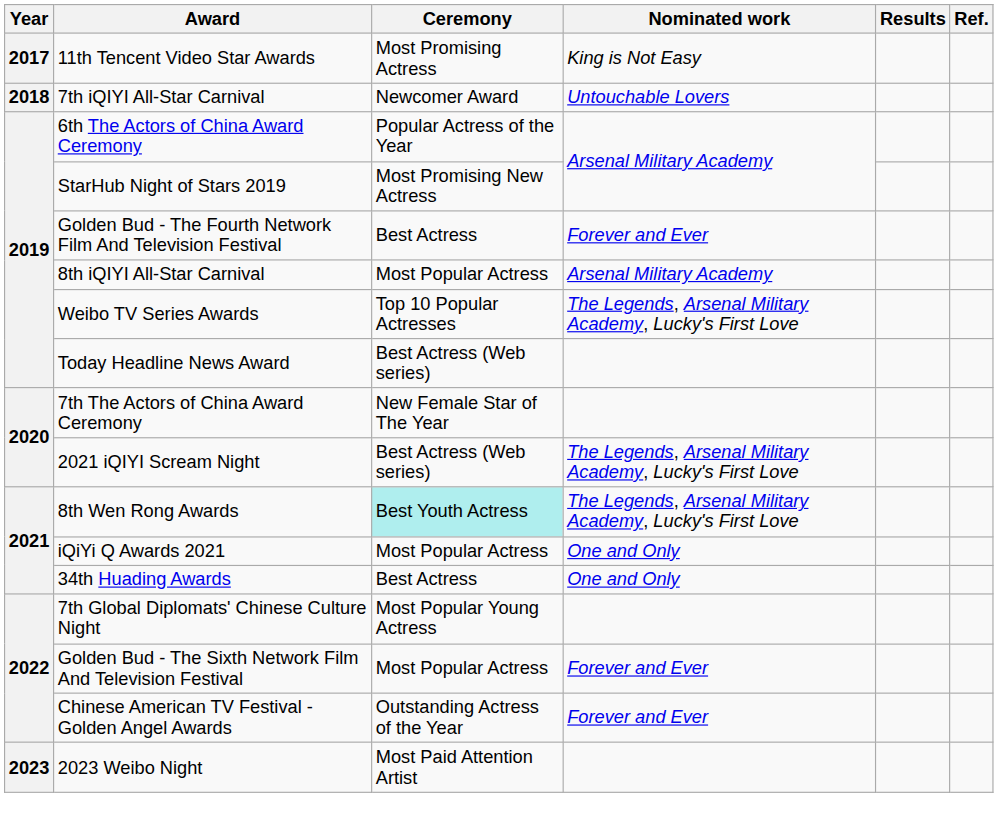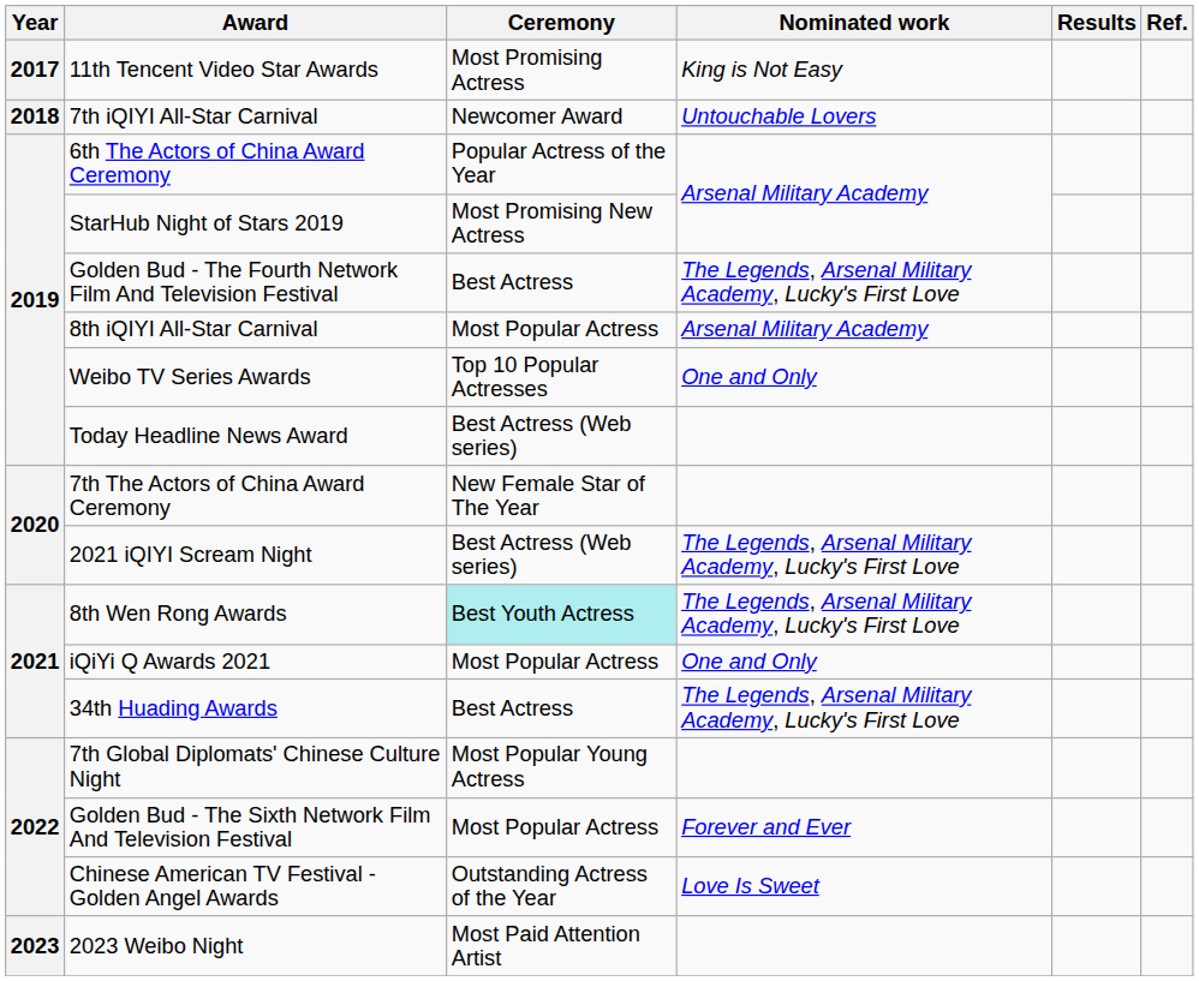 <table class="wikitable plainrowheaders">
 <tr>
 <th scope="col">Year</th>
 <th scope="col">Award</th>
 <th scope="col">Ceremony</th>
 <th scope="col">Nominated work</th>
 <th scope="col">Results</th>
 <th scope="col" class="unsortable">Ref.</th>
 </tr>
 <tr>
 <th scope="row">2017</th>
 <td>11th Tencent Video Star Awards</td>
 <td>Most Promising Actress</td>
 <td><em>King is Not Easy</em></td>
 <td></td>
 <td style="text-align:center"></td>
 </tr>
 <tr>
 <th scope="row">2018</th>
 <td>7th iQIYI All-Star Carnival</td>
 <td>Newcomer Award</td>
 <td><em><a href='#'>Untouchable Lovers</a></em></td>
 <td></td>
 <td style="text-align:center"></td>
 </tr>
 <tr>
 <th scope="row" rowspan="6">2019</th>
 <td>6th <a href='#'>The Actors of China Award Ceremony</a></td>
 <td>Popular Actress of the Year</td>
 <td rowspan="2"><em><a href='#'>Arsenal Military Academy</a></em></td>
 <td></td>
 <td style="text-align:center"></td>
 </tr>
 <tr>
 <td>StarHub Night of Stars 2019</td>
 <td>Most Promising New Actress</td>
 <td></td>
 <td style="text-align:center"></td>
 </tr>
 <tr>
 <td>Golden Bud - The Fourth Network Film And Television Festival</td>
 <td>Best Actress</td>
-<td><em><a href='#'>Forever and Ever</a></em></td>
+<td><em><a href='#'>The Legends</a></em>, <em><a href='#'>Arsenal Military Academy</a></em>, <em>Lucky's First Love</em></td>
 <td></td>
 <td style="text-align:center"></td>
 </tr>
 <tr>
 <td>8th iQIYI All-Star Carnival</td>
 <td>Most Popular Actress</td>
 <td><em><a href='#'>Arsenal Military Academy</a></em></td>
 <td></td>
 <td style="text-align:center"></td>
 </tr>
 <tr>
 <td>Weibo TV Series Awards</td>
 <td>Top 10 Popular Actresses</td>
-<td><em><a href='#'>The Legends</a></em>, <em><a href='#'>Arsenal Military Academy</a></em>, <em>Lucky's First Love</em></td>
+<td><em><a href='#'>One and Only</a></em></td>
 <td></td>
 <td style="text-align:center"></td>
 </tr>
 <tr>
 <td>Today Headline News Award</td>
 <td>Best Actress (Web series)</td>
 <td></td>
 <td></td>
 <td style="text-align:center"></td>
 </tr>
 <tr>
 <th scope="row" rowspan="2">2020</th>
 <td>7th The Actors of China Award Ceremony</td>
 <td>New Female Star of The Year</td>
 <td></td>
 <td></td>
 <td style="text-align:center"></td>
 </tr>
 <tr>
 <td>2021 iQIYI Scream Night</td>
 <td>Best Actress (Web series)</td>
 <td><em><a href='#'>The Legends</a></em>, <em><a href='#'>Arsenal Military Academy</a></em>, <em>Lucky's First Love</em></td>
 <td></td>
 <td style="text-align:center"></td>
 </tr>
 <tr>
 <th scope="row" rowspan=3>2021</th>
 <td>8th Wen Rong Awards</td>
 <td style="background: paleturquoise;">Best Youth Actress</td>
 <td><em><a href='#'>The Legends</a></em>, <em><a href='#'>Arsenal Military Academy</a></em>, <em>Lucky's First Love</em></td>
 <td></td>
 <td style="text-align:center"></td>
 </tr>
 <tr>
 <td>iQiYi Q Awards 2021</td>
 <td>Most Popular Actress</td>
 <td><em><a href='#'>One and Only</a></em></td>
 <td></td>
 <td style="text-align:center"></td>
 </tr>
 <tr>
 <td>34th <a href='#'>Huading Awards</a></td>
 <td>Best Actress</td>
-<td><em><a href='#'>One and Only</a></em></td>
+<td><em><a href='#'>The Legends</a></em>, <em><a href='#'>Arsenal Military Academy</a></em>, <em>Lucky's First Love</em></td>
 <td></td>
 <td style="text-align:center"></td>
 </tr>
 <tr>
 <th scope="row" rowspan="3">2022</th>
 <td>7th Global Diplomats' Chinese Culture Night</td>
 <td>Most Popular Young Actress</td>
 <td></td>
 <td></td>
 <td style="text-align:center"></td>
 </tr>
 <tr>
 <td>Golden Bud - The Sixth Network Film And Television Festival</td>
 <td>Most Popular Actress</td>
 <td><em><a href='#'>Forever and Ever</a></em></td>
 <td></td>
 <td style="text-align:center"></td>
 </tr>
 <tr>
 <td>Chinese American TV Festival - Golden Angel Awards</td>
 <td>Outstanding Actress of the Year</td>
-<td><em><a href='#'>Forever and Ever</a></em></td>
+<td><em><a href='#'>Love Is Sweet</a></em></td>
 <td></td>
 <td style="text-align:center"></td>
 </tr>
 <tr>
 <th scope="row">2023</th>
 <td>2023 Weibo Night</td>
 <td>Most Paid Attention Artist</td>
 <td></td>
 <td></td>
 <td style="text-align:center"></td>
 </tr>
 </table>
